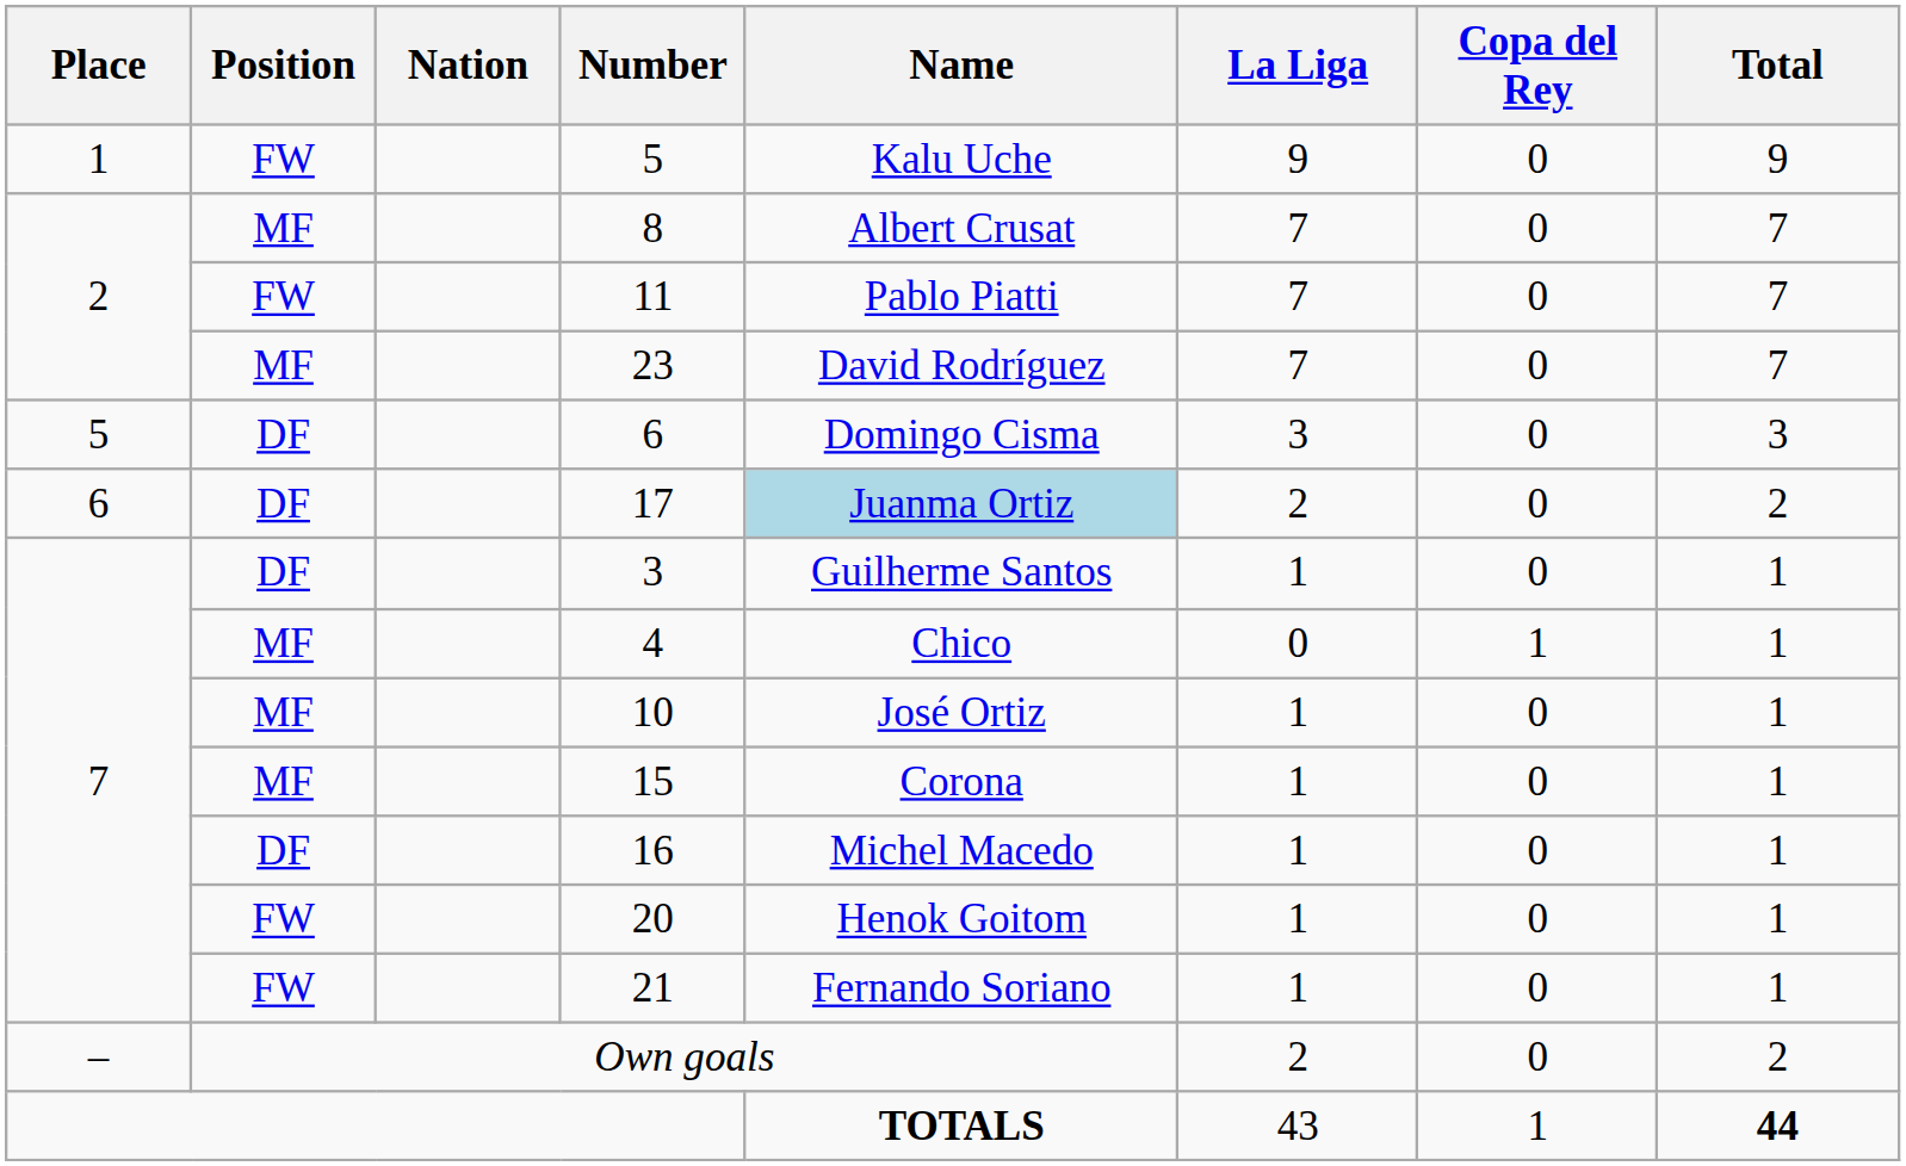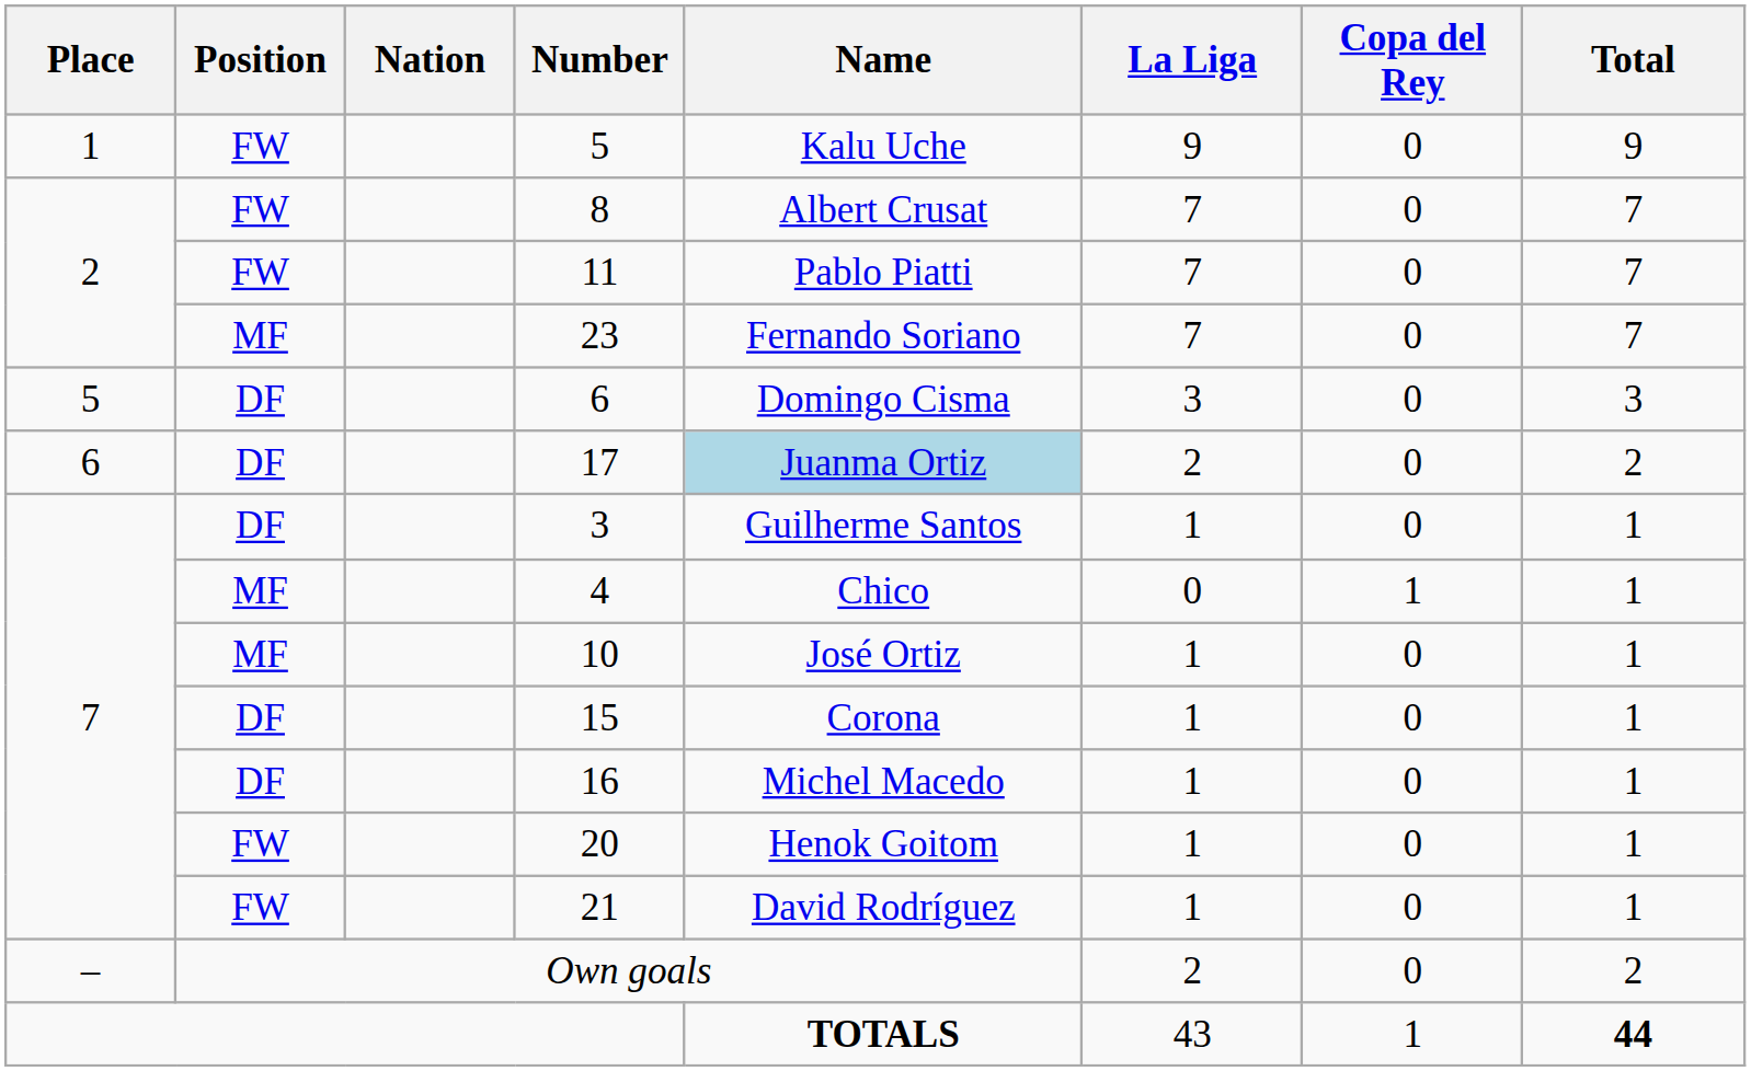 <table class="wikitable" style="font-size: 95%; text-align: center;">
 <tr>
 <th width=60>Place</th>
 <th width=60>Position</th>
 <th width=60>Nation</th>
 <th width=60>Number</th>
 <th width=150>Name</th>
 <th width=80><a href='#'>La Liga</a></th>
 <th width=80><a href='#'>Copa del Rey</a></th>
 <th width=80><strong>Total</strong></th>
 </tr>
 <tr>
 <td>1</td>
 <td><a href='#'>FW</a></td>
 <td></td>
 <td>5</td>
 <td><a href='#'>Kalu Uche</a></td>
 <td>9</td>
 <td>0</td>
 <td>9</td>
 </tr>
 <tr>
 <td rowspan="3">2</td>
-<td><a href='#'>MF</a></td>
+<td><a href='#'>FW</a></td>
 <td></td>
 <td>8</td>
 <td><a href='#'>Albert Crusat</a></td>
 <td>7</td>
 <td>0</td>
 <td>7</td>
 </tr>
 <tr>
 <td><a href='#'>FW</a></td>
 <td></td>
 <td>11</td>
 <td><a href='#'>Pablo Piatti</a></td>
 <td>7</td>
 <td>0</td>
 <td>7</td>
 </tr>
 <tr>
 <td><a href='#'>MF</a></td>
 <td></td>
 <td>23</td>
-<td><a href='#'>David Rodríguez</a></td>
+<td><a href='#'>Fernando Soriano</a></td>
 <td>7</td>
 <td>0</td>
 <td>7</td>
 </tr>
 <tr>
 <td>5</td>
 <td><a href='#'>DF</a></td>
 <td></td>
 <td>6</td>
 <td><a href='#'>Domingo Cisma</a></td>
 <td>3</td>
 <td>0</td>
 <td>3</td>
 </tr>
 <tr>
 <td>6</td>
 <td><a href='#'>DF</a></td>
 <td></td>
 <td>17</td>
 <td style="background: lightblue;"><a href='#'>Juanma Ortiz</a></td>
 <td>2</td>
 <td>0</td>
 <td>2</td>
 </tr>
 <tr>
 <td rowspan="7">7</td>
 <td><a href='#'>DF</a></td>
 <td></td>
 <td>3</td>
 <td><a href='#'>Guilherme Santos</a></td>
 <td>1</td>
 <td>0</td>
 <td>1</td>
 </tr>
 <tr>
 <td><a href='#'>MF</a></td>
 <td></td>
 <td>4</td>
 <td><a href='#'>Chico</a></td>
 <td>0</td>
 <td>1</td>
 <td>1</td>
 </tr>
 <tr>
 <td><a href='#'>MF</a></td>
 <td></td>
 <td>10</td>
 <td><a href='#'>José Ortiz</a></td>
 <td>1</td>
 <td>0</td>
 <td>1</td>
 </tr>
 <tr>
-<td><a href='#'>MF</a></td>
+<td><a href='#'>DF</a></td>
 <td></td>
 <td>15</td>
 <td><a href='#'>Corona</a></td>
 <td>1</td>
 <td>0</td>
 <td>1</td>
 </tr>
 <tr>
 <td><a href='#'>DF</a></td>
 <td></td>
 <td>16</td>
 <td><a href='#'>Michel Macedo</a></td>
 <td>1</td>
 <td>0</td>
 <td>1</td>
 </tr>
 <tr>
 <td><a href='#'>FW</a></td>
 <td></td>
 <td>20</td>
 <td><a href='#'>Henok Goitom</a></td>
 <td>1</td>
 <td>0</td>
 <td>1</td>
 </tr>
 <tr>
 <td><a href='#'>FW</a></td>
 <td></td>
 <td>21</td>
-<td><a href='#'>Fernando Soriano</a></td>
+<td><a href='#'>David Rodríguez</a></td>
 <td>1</td>
 <td>0</td>
 <td>1</td>
 </tr>
 <tr>
 <td>–</td>
 <td colspan="4"><em>Own goals</em></td>
 <td>2</td>
 <td>0</td>
 <td>2</td>
 </tr>
 <tr>
 <td colspan="4"></td>
 <td><strong>TOTALS</strong></td>
 <td>43</td>
 <td>1</td>
 <td><strong>44</strong></td>
 </tr>
 </table>
